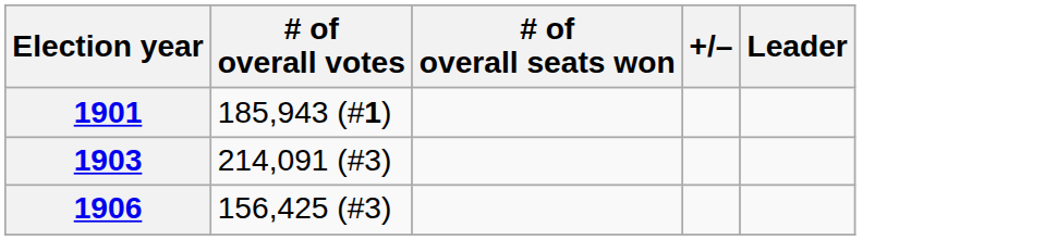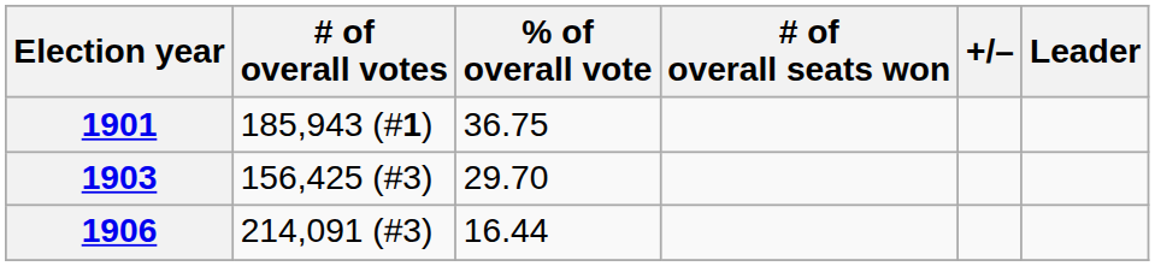 <table class="wikitable">
 <tr>
 <th>Election year</th>
 <th># of<br>overall votes</th>
+<th>% of<br>overall vote</th>
 <th># of<br>overall seats won</th>
 <th>+/–</th>
 <th>Leader</th>
 </tr>
 <tr>
 <th><a href='#'>1901</a></th>
 <td>185,943 (#<strong>1</strong>)</td>
+<td>36.75</td>
 <td></td>
 <td></td>
 <td></td>
 </tr>
 <tr>
 <th><a href='#'>1903</a></th>
-<td>214,091 (#3)</td>
+<td>156,425 (#3)</td>
+<td>29.70</td>
 <td></td>
 <td></td>
 <td></td>
 </tr>
 <tr>
 <th><a href='#'>1906</a></th>
-<td>156,425 (#3)</td>
+<td>214,091 (#3)</td>
+<td>16.44</td>
 <td></td>
 <td class="nowrap"></td>
 <td></td>
 </tr>
 </table>
